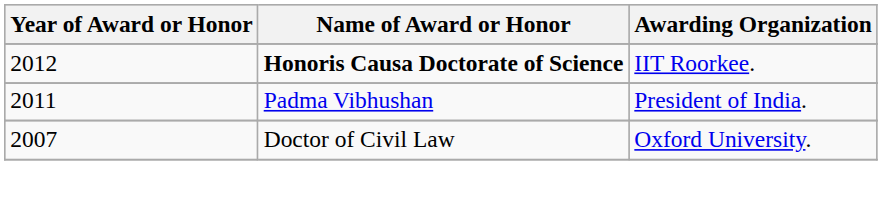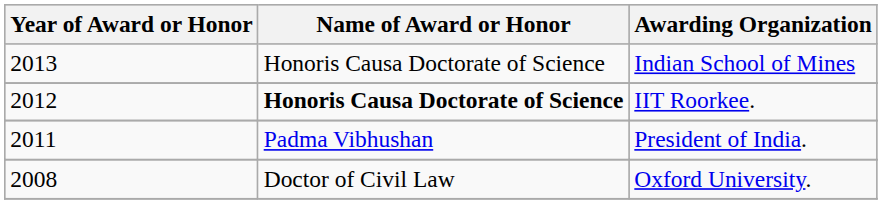 <table class="wikitable" style="font-size: 90%;">
 <tr>
 <th>Year of Award or Honor</th>
 <th>Name of Award or Honor</th>
 <th>Awarding Organization</th>
+</tr>
+<tr>
+<td>2013</td>
+<td>Honoris Causa Doctorate of Science</td>
+<td><a href='#'>Indian School of Mines</a></td>
 </tr>
 <tr style="background:#efefef;">
 </tr>
 <tr>
 <td>2012</td>
 <td><strong>Honoris Causa Doctorate of Science</strong></td>
 <td><a href='#'>IIT Roorkee</a>.</td>
 </tr>
 <tr style="background:#efefef;">
 </tr>
 <tr>
 <td>2011</td>
 <td><a href='#'>Padma Vibhushan</a></td>
 <td><a href='#'>President of India</a>.</td>
 </tr>
 <tr style="background:#efefef;">
 </tr>
 <tr>
-<td>2007</td>
+<td>2008</td>
 <td>Doctor of Civil Law</td>
 <td><a href='#'>Oxford University</a>.</td>
 </tr>
 <tr style="background:#efefef;">
 </tr>
 </table>
